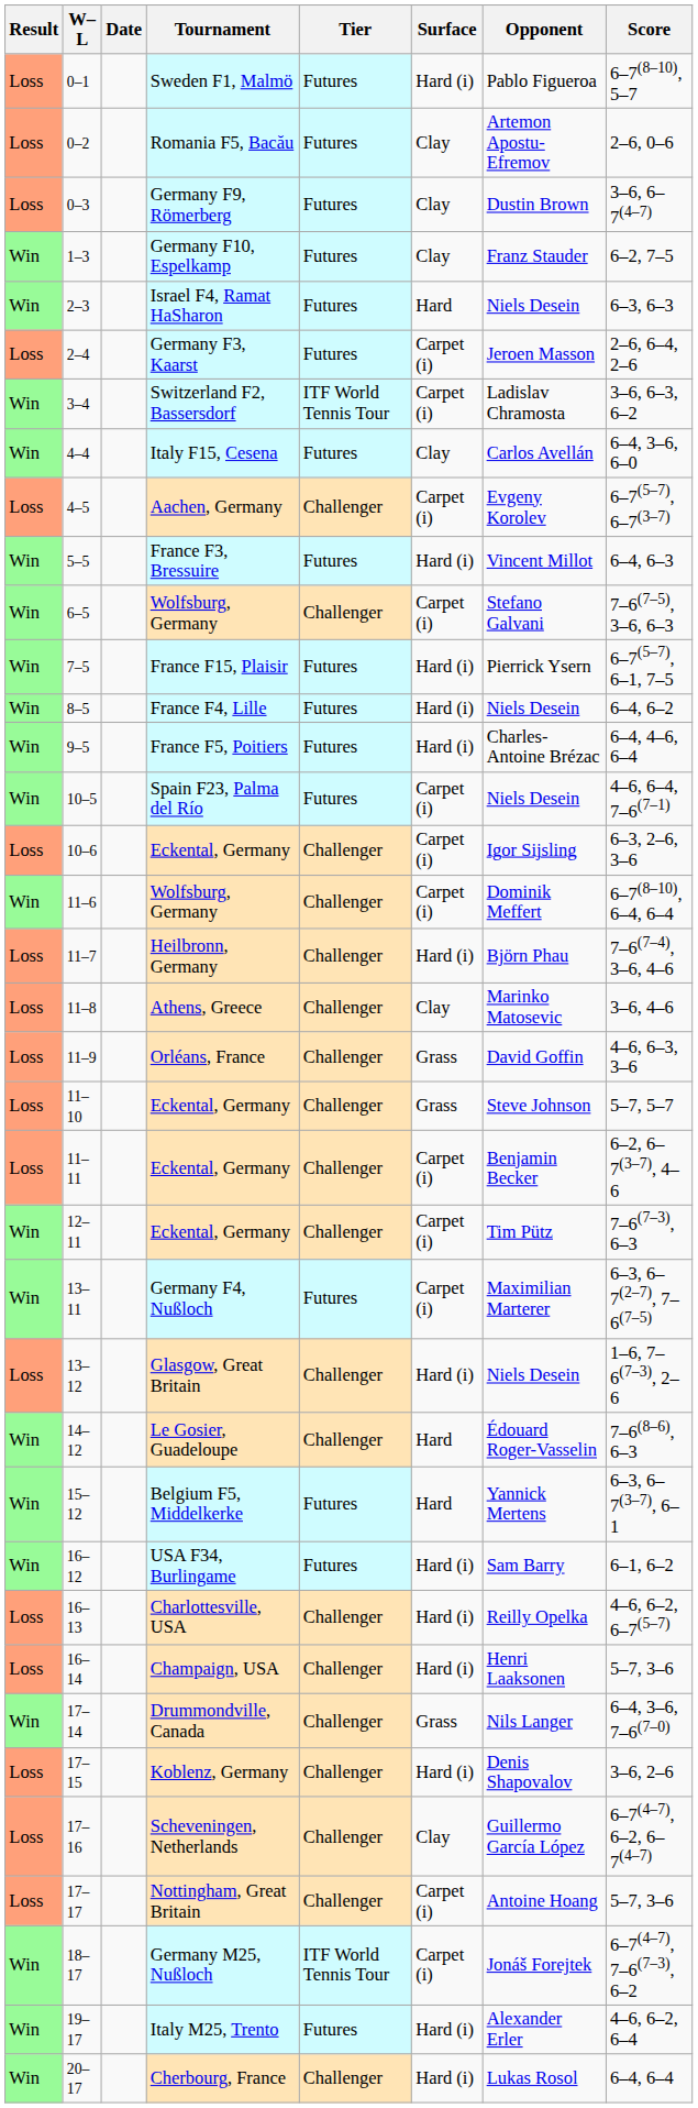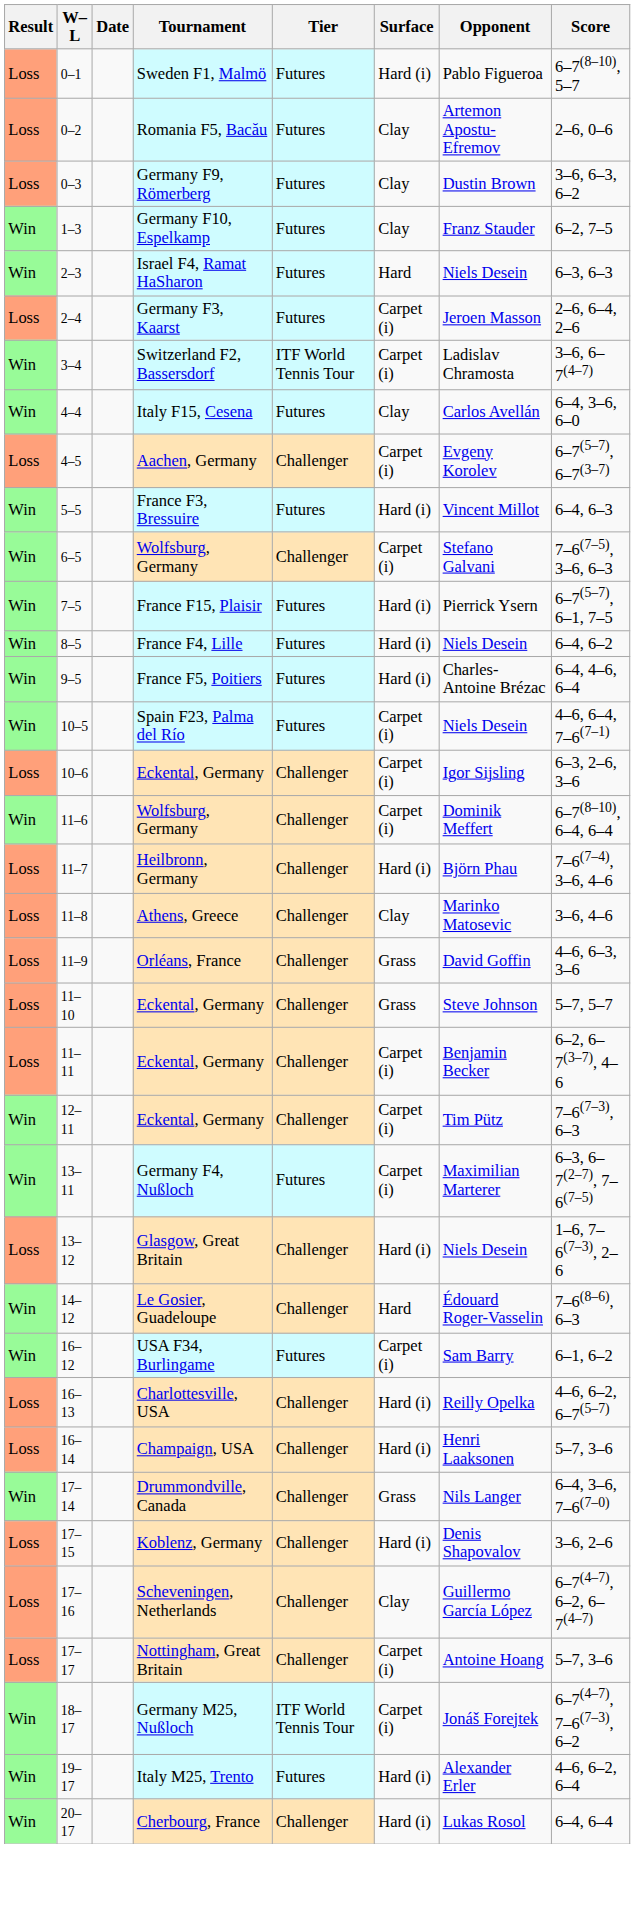 <table class="sortable wikitable">
 <tr>
 <th>Result</th>
 <th class="unsortable">W–L</th>
 <th>Date</th>
 <th>Tournament</th>
 <th>Tier</th>
 <th>Surface</th>
 <th>Opponent</th>
 <th class="unsortable">Score</th>
 </tr>
 <tr>
 <td bgcolor=ffa07a>Loss</td>
 <td><small>0–1</small></td>
 <td></td>
 <td style="background:#cffcff;">Sweden F1, <a href='#'>Malmö</a></td>
 <td style="background:#cffcff;">Futures</td>
 <td>Hard (i)</td>
 <td> Pablo Figueroa</td>
 <td>6–7<sup>(8–10)</sup>, 5–7</td>
 </tr>
 <tr>
 <td bgcolor=ffa07a>Loss</td>
 <td><small>0–2</small></td>
 <td></td>
 <td style="background:#cffcff;">Romania F5, <a href='#'>Bacău</a></td>
 <td style="background:#cffcff;">Futures</td>
 <td>Clay</td>
 <td> <a href='#'>Artemon Apostu-Efremov</a></td>
 <td>2–6, 0–6</td>
 </tr>
 <tr>
 <td bgcolor=ffa07a>Loss</td>
 <td><small>0–3</small></td>
 <td></td>
 <td style="background:#cffcff;">Germany F9, <a href='#'>Römerberg</a></td>
 <td style="background:#cffcff;">Futures</td>
 <td>Clay</td>
 <td> <a href='#'>Dustin Brown</a></td>
-<td>3–6, 6–7<sup>(4–7)</sup></td>
+<td>3–6, 6–3, 6–2</td>
 </tr>
 <tr>
 <td bgcolor=98FB98>Win</td>
 <td><small>1–3</small></td>
 <td></td>
 <td style="background:#cffcff;">Germany F10, <a href='#'>Espelkamp</a></td>
 <td style="background:#cffcff;">Futures</td>
 <td>Clay</td>
 <td> <a href='#'>Franz Stauder</a></td>
 <td>6–2, 7–5</td>
 </tr>
 <tr>
 <td bgcolor=98FB98>Win</td>
 <td><small>2–3</small></td>
 <td></td>
 <td style="background:#cffcff;">Israel F4, <a href='#'>Ramat HaSharon</a></td>
 <td style="background:#cffcff;">Futures</td>
 <td>Hard</td>
 <td> <a href='#'>Niels Desein</a></td>
 <td>6–3, 6–3</td>
 </tr>
 <tr>
 <td bgcolor=ffa07a>Loss</td>
 <td><small>2–4</small></td>
 <td></td>
 <td style="background:#cffcff;">Germany F3, <a href='#'>Kaarst</a></td>
 <td style="background:#cffcff;">Futures</td>
 <td>Carpet (i)</td>
 <td> <a href='#'>Jeroen Masson</a></td>
 <td>2–6, 6–4, 2–6</td>
 </tr>
 <tr>
 <td bgcolor=98FB98>Win</td>
 <td><small>3–4</small></td>
 <td></td>
 <td style="background:#cffcff;">Switzerland F2, <a href='#'>Bassersdorf</a></td>
 <td style="background:#cffcff;">ITF World Tennis Tour</td>
 <td>Carpet (i)</td>
 <td> Ladislav Chramosta</td>
-<td>3–6, 6–3, 6–2</td>
+<td>3–6, 6–7<sup>(4–7)</sup></td>
 </tr>
 <tr>
 <td bgcolor=98fb98>Win</td>
 <td><small>4–4</small></td>
 <td></td>
 <td style="background:#cffcff;">Italy F15, <a href='#'>Cesena</a></td>
 <td style="background:#cffcff;">Futures</td>
 <td>Clay</td>
 <td> <a href='#'>Carlos Avellán</a></td>
 <td>6–4, 3–6, 6–0</td>
 </tr>
 <tr>
 <td bgcolor=ffa07a>Loss</td>
 <td><small>4–5</small></td>
 <td></td>
 <td style="background:moccasin;"><a href='#'>Aachen</a>, Germany</td>
 <td style="background:moccasin;">Challenger</td>
 <td>Carpet (i)</td>
 <td> <a href='#'>Evgeny Korolev</a></td>
 <td>6–7<sup>(5–7)</sup>, 6–7<sup>(3–7)</sup></td>
 </tr>
 <tr>
 <td bgcolor=98fb98>Win</td>
 <td><small>5–5</small></td>
 <td></td>
 <td style="background:#cffcff;">France F3, <a href='#'>Bressuire</a></td>
 <td style="background:#cffcff;">Futures</td>
 <td>Hard (i)</td>
 <td> <a href='#'>Vincent Millot</a></td>
 <td>6–4, 6–3</td>
 </tr>
 <tr>
 <td bgcolor=98fb98>Win</td>
 <td><small>6–5</small></td>
 <td><a href='#'></a></td>
 <td style="background:moccasin;"><a href='#'>Wolfsburg</a>, Germany</td>
 <td style="background:moccasin;">Challenger</td>
 <td>Carpet (i)</td>
 <td> <a href='#'>Stefano Galvani</a></td>
 <td>7–6<sup>(7–5)</sup>, 3–6, 6–3</td>
 </tr>
 <tr>
 <td bgcolor=98FB98>Win</td>
 <td><small>7–5</small></td>
 <td></td>
 <td style="background:#cffcff;">France F15, <a href='#'>Plaisir</a></td>
 <td style="background:#cffcff;">Futures</td>
 <td>Hard (i)</td>
 <td> Pierrick Ysern</td>
 <td>6–7<sup>(5–7)</sup>, 6–1, 7–5</td>
 </tr>
 <tr>
 <td bgcolor=98fb98>Win</td>
 <td><small>8–5</small></td>
 <td></td>
 <td style="background:#cffcff;">France F4, <a href='#'>Lille</a></td>
 <td style="background:#cffcff;">Futures</td>
 <td>Hard (i)</td>
 <td> <a href='#'>Niels Desein</a></td>
 <td>6–4, 6–2</td>
 </tr>
 <tr>
 <td bgcolor=98fb98>Win</td>
 <td><small>9–5</small></td>
 <td></td>
 <td style="background:#cffcff;">France F5, <a href='#'>Poitiers</a></td>
 <td style="background:#cffcff;">Futures</td>
 <td>Hard (i)</td>
 <td> Charles-Antoine Brézac</td>
 <td>6–4, 4–6, 6–4</td>
 </tr>
 <tr>
 <td bgcolor=98fb98>Win</td>
 <td><small>10–5</small></td>
 <td></td>
 <td style="background:#cffcff;">Spain F23, <a href='#'>Palma del Río</a></td>
 <td style="background:#cffcff;">Futures</td>
 <td>Carpet (i)</td>
 <td> <a href='#'>Niels Desein</a></td>
 <td>4–6, 6–4, 7–6<sup>(7–1)</sup></td>
 </tr>
 <tr>
 <td bgcolor=ffa07a>Loss</td>
 <td><small>10–6</small></td>
 <td><a href='#'></a></td>
 <td style="background:moccasin;"><a href='#'>Eckental</a>, Germany</td>
 <td style="background:moccasin;">Challenger</td>
 <td>Carpet (i)</td>
 <td> <a href='#'>Igor Sijsling</a></td>
 <td>6–3, 2–6, 3–6</td>
 </tr>
 <tr>
 <td bgcolor=98fb98>Win</td>
 <td><small>11–6</small></td>
 <td><a href='#'></a></td>
 <td style="background:moccasin;"><a href='#'>Wolfsburg</a>, Germany</td>
 <td style="background:moccasin;">Challenger</td>
 <td>Carpet (i)</td>
 <td> <a href='#'>Dominik Meffert</a></td>
 <td>6–7<sup>(8–10)</sup>, 6–4, 6–4</td>
 </tr>
 <tr>
 <td bgcolor=ffa07a>Loss</td>
 <td><small>11–7</small></td>
 <td><a href='#'></a></td>
 <td style="background:moccasin;"><a href='#'>Heilbronn</a>, Germany</td>
 <td style="background:moccasin;">Challenger</td>
 <td>Hard (i)</td>
 <td> <a href='#'>Björn Phau</a></td>
 <td>7–6<sup>(7–4)</sup>, 3–6, 4–6</td>
 </tr>
 <tr>
 <td bgcolor=ffa07a>Loss</td>
 <td><small>11–8</small></td>
 <td><a href='#'></a></td>
 <td style="background:moccasin;"><a href='#'>Athens</a>, Greece</td>
 <td style="background:moccasin;">Challenger</td>
 <td>Clay</td>
 <td> <a href='#'>Marinko Matosevic</a></td>
 <td>3–6, 4–6</td>
 </tr>
 <tr>
 <td bgcolor=ffa07a>Loss</td>
 <td><small>11–9</small></td>
 <td><a href='#'></a></td>
 <td style="background:moccasin;"><a href='#'>Orléans</a>, France</td>
 <td style="background:moccasin;">Challenger</td>
 <td>Grass</td>
 <td> <a href='#'>David Goffin</a></td>
 <td>4–6, 6–3, 3–6</td>
 </tr>
 <tr>
 <td bgcolor=ffa07a>Loss</td>
 <td><small>11–10</small></td>
 <td><a href='#'></a></td>
 <td style="background:moccasin;"><a href='#'>Eckental</a>, Germany</td>
 <td style="background:moccasin;">Challenger</td>
 <td>Grass</td>
 <td> <a href='#'>Steve Johnson</a></td>
 <td>5–7, 5–7</td>
 </tr>
 <tr>
 <td bgcolor=ffa07a>Loss</td>
 <td><small>11–11</small></td>
 <td><a href='#'></a></td>
 <td style="background:moccasin;"><a href='#'>Eckental</a>, Germany</td>
 <td style="background:moccasin;">Challenger</td>
 <td>Carpet (i)</td>
 <td> <a href='#'>Benjamin Becker</a></td>
 <td>6–2, 6–7<sup>(3–7)</sup>, 4–6</td>
 </tr>
 <tr>
 <td bgcolor=98FB98>Win</td>
 <td><small>12–11</small></td>
 <td><a href='#'></a></td>
 <td style="background:moccasin;"><a href='#'>Eckental</a>, Germany</td>
 <td style="background:moccasin;">Challenger</td>
 <td>Carpet (i)</td>
 <td> <a href='#'>Tim Pütz</a></td>
 <td>7–6<sup>(7–3)</sup>, 6–3</td>
 </tr>
 <tr>
 <td bgcolor=98fb98>Win</td>
 <td><small>13–11</small></td>
 <td></td>
 <td style="background:#cffcff;">Germany F4, <a href='#'>Nußloch</a></td>
 <td style="background:#cffcff;">Futures</td>
 <td>Carpet (i)</td>
 <td> <a href='#'>Maximilian Marterer</a></td>
 <td>6–3, 6–7<sup>(2–7)</sup>, 7–6<sup>(7–5)</sup></td>
 </tr>
 <tr>
 <td bgcolor=ffa07a>Loss</td>
 <td><small>13–12</small></td>
 <td><a href='#'></a></td>
 <td style="background:moccasin;"><a href='#'>Glasgow</a>, Great Britain</td>
 <td style="background:moccasin;">Challenger</td>
 <td>Hard (i)</td>
 <td> <a href='#'>Niels Desein</a></td>
 <td>1–6, 7–6<sup>(7–3)</sup>, 2–6</td>
 </tr>
 <tr>
 <td bgcolor=98FB98>Win</td>
 <td><small>14–12</small></td>
 <td><a href='#'></a></td>
 <td style="background:moccasin;"><a href='#'>Le Gosier</a>, Guadeloupe</td>
 <td style="background:moccasin;">Challenger</td>
 <td>Hard</td>
 <td> <a href='#'>Édouard Roger-Vasselin</a></td>
 <td>7–6<sup>(8–6)</sup>, 6–3</td>
 </tr>
 <tr>
 <td bgcolor=98fb98>Win</td>
-<td><small>15–12</small></td>
-<td></td>
-<td style="background:#cffcff;">Belgium F5, <a href='#'>Middelkerke</a></td>
-<td style="background:#cffcff;">Futures</td>
-<td>Hard</td>
-<td> <a href='#'>Yannick Mertens</a></td>
-<td>6–3, 6–7<sup>(3–7)</sup>, 6–1</td>
-</tr>
-<tr>
-<td bgcolor=98fb98>Win</td>
 <td><small>16–12</small></td>
 <td></td>
 <td style="background:#cffcff;">USA F34, <a href='#'>Burlingame</a></td>
 <td style="background:#cffcff;">Futures</td>
-<td>Hard (i)</td>
+<td>Carpet (i)</td>
 <td> <a href='#'>Sam Barry</a></td>
 <td>6–1, 6–2</td>
 </tr>
 <tr>
 <td bgcolor=ffa07a>Loss</td>
 <td><small>16–13</small></td>
 <td><a href='#'></a></td>
 <td style="background:moccasin;"><a href='#'>Charlottesville</a>, USA</td>
 <td style="background:moccasin;">Challenger</td>
 <td>Hard (i)</td>
 <td> <a href='#'>Reilly Opelka</a></td>
 <td>4–6, 6–2, 6–7<sup>(5–7)</sup></td>
 </tr>
 <tr>
 <td bgcolor=ffa07a>Loss</td>
 <td><small>16–14</small></td>
 <td><a href='#'></a></td>
 <td style="background:moccasin;"><a href='#'>Champaign</a>, USA</td>
 <td style="background:moccasin;">Challenger</td>
 <td>Hard (i)</td>
 <td> <a href='#'>Henri Laaksonen</a></td>
 <td>5–7, 3–6</td>
 </tr>
 <tr>
 <td bgcolor=98FB98>Win</td>
 <td><small>17–14</small></td>
 <td><a href='#'></a></td>
 <td style="background:moccasin;"><a href='#'>Drummondville</a>, Canada</td>
 <td style="background:moccasin;">Challenger</td>
 <td>Grass</td>
 <td> <a href='#'>Nils Langer</a></td>
 <td>6–4, 3–6, 7–6<sup>(7–0)</sup></td>
 </tr>
 <tr>
 <td bgcolor=ffa07a>Loss</td>
 <td><small>17–15</small></td>
 <td><a href='#'></a></td>
 <td style="background:moccasin;"><a href='#'>Koblenz</a>, Germany</td>
 <td style="background:moccasin;">Challenger</td>
 <td>Hard (i)</td>
 <td> <a href='#'>Denis Shapovalov</a></td>
 <td>3–6, 2–6</td>
 </tr>
 <tr>
 <td bgcolor=ffa07a>Loss</td>
 <td><small>17–16</small></td>
 <td><a href='#'></a></td>
 <td style="background:moccasin;"><a href='#'>Scheveningen</a>, Netherlands</td>
 <td style="background:moccasin;">Challenger</td>
 <td>Clay</td>
 <td> <a href='#'>Guillermo García López</a></td>
 <td>6–7<sup>(4–7)</sup>, 6–2, 6–7<sup>(4–7)</sup></td>
 </tr>
 <tr>
 <td bgcolor=ffa07a>Loss</td>
 <td><small>17–17</small></td>
 <td><a href='#'></a></td>
 <td style="background:moccasin;"><a href='#'>Nottingham</a>, Great Britain</td>
 <td style="background:moccasin;">Challenger</td>
 <td>Carpet (i)</td>
 <td> <a href='#'>Antoine Hoang</a></td>
 <td>5–7, 3–6</td>
 </tr>
 <tr>
 <td bgcolor=98FB98>Win</td>
 <td><small>18–17</small></td>
 <td></td>
 <td style="background:#cffcff;">Germany M25, <a href='#'>Nußloch</a></td>
 <td style="background:#cffcff;">ITF World Tennis Tour</td>
 <td>Carpet (i)</td>
 <td> <a href='#'>Jonáš Forejtek</a></td>
 <td>6–7<sup>(4–7)</sup>, 7–6<sup>(7–3)</sup>, 6–2</td>
 </tr>
 <tr>
 <td bgcolor=98FB98>Win</td>
 <td><small>19–17</small></td>
 <td></td>
 <td style="background:#cffcff;">Italy M25, <a href='#'>Trento</a></td>
 <td style="background:#cffcff;">Futures</td>
 <td>Hard (i)</td>
 <td> <a href='#'>Alexander Erler</a></td>
 <td>4–6, 6–2, 6–4</td>
 </tr>
 <tr>
 <td bgcolor=98FB98>Win</td>
 <td><small>20–17</small></td>
 <td><a href='#'></a></td>
 <td style="background:moccasin;"><a href='#'>Cherbourg</a>, France</td>
 <td style="background:moccasin;">Challenger</td>
 <td>Hard (i)</td>
 <td> <a href='#'>Lukas Rosol</a></td>
 <td>6–4, 6–4</td>
 </tr>
 </table>
